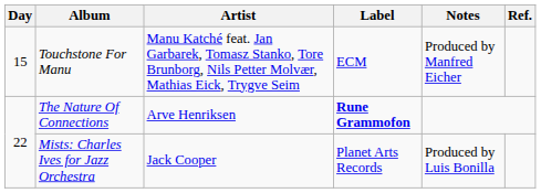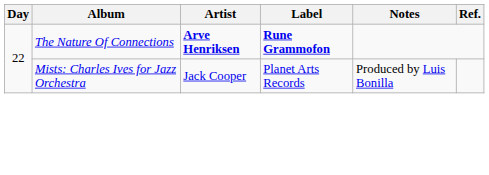 <table class="wikitable">
 <tr>
 <th>Day</th>
 <th>Album</th>
 <th>Artist</th>
 <th>Label</th>
 <th>Notes</th>
 <th>Ref.</th>
 </tr>
 <tr>
-<td rowspan="1" style="text-align:center;">15</td>
-<td><em>Touchstone For Manu</em></td>
-<td><a href='#'>Manu Katché</a> feat. <a href='#'>Jan Garbarek</a>, <a href='#'>Tomasz Stanko</a>, <a href='#'>Tore Brunborg</a>, <a href='#'>Nils Petter Molvær</a>, <a href='#'>Mathias Eick</a>, <a href='#'>Trygve Seim</a></td>
-<td><a href='#'>ECM</a></td>
-<td>Produced by <a href='#'>Manfred Eicher</a></td>
-<td style="text-align:center;"></td>
-</tr>
-<tr>
 <td rowspan="2" style="text-align:center;">22</td>
 <td><em><a href='#'>The Nature Of Connections</a></em></td>
-<td><a href='#'>Arve Henriksen</a></td>
+<td><strong><a href='#'>Arve Henriksen</a></strong></td>
 <td><strong><a href='#'>Rune Grammofon</a></strong></td>
 </tr>
 <tr>
 <td><em><a href='#'>Mists: Charles Ives for Jazz Orchestra</a></em></td>
 <td><a href='#'>Jack Cooper</a></td>
 <td><a href='#'>Planet Arts Records</a></td>
 <td>Produced by <a href='#'>Luis Bonilla</a></td>
 <td style="text-align:center;"></td>
 </tr>
 </table>
